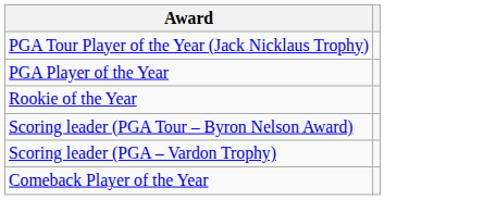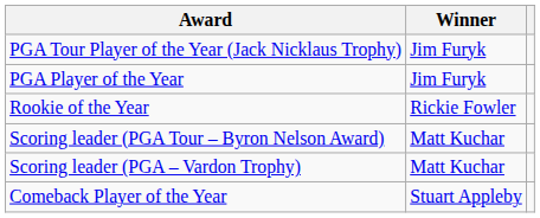 <table class="wikitable">
 <tr>
 <th>Award</th>
+<th>Winner</th>
 <th></th>
 </tr>
 <tr>
 <td><a href='#'>PGA Tour Player of the Year (Jack Nicklaus Trophy)</a></td>
+<td> <a href='#'>Jim Furyk</a></td>
 <td></td>
 </tr>
 <tr>
 <td><a href='#'>PGA Player of the Year</a></td>
+<td> <a href='#'>Jim Furyk</a></td>
 <td></td>
 </tr>
 <tr>
 <td><a href='#'>Rookie of the Year</a></td>
+<td> <a href='#'>Rickie Fowler</a></td>
 <td></td>
 </tr>
 <tr>
 <td><a href='#'>Scoring leader (PGA Tour – Byron Nelson Award)</a></td>
+<td> <a href='#'>Matt Kuchar</a></td>
 <td></td>
 </tr>
 <tr>
 <td><a href='#'>Scoring leader (PGA – Vardon Trophy)</a></td>
+<td> <a href='#'>Matt Kuchar</a></td>
 <td></td>
 </tr>
 <tr>
 <td><a href='#'>Comeback Player of the Year</a></td>
+<td> <a href='#'>Stuart Appleby</a></td>
 <td></td>
 </tr>
 </table>
